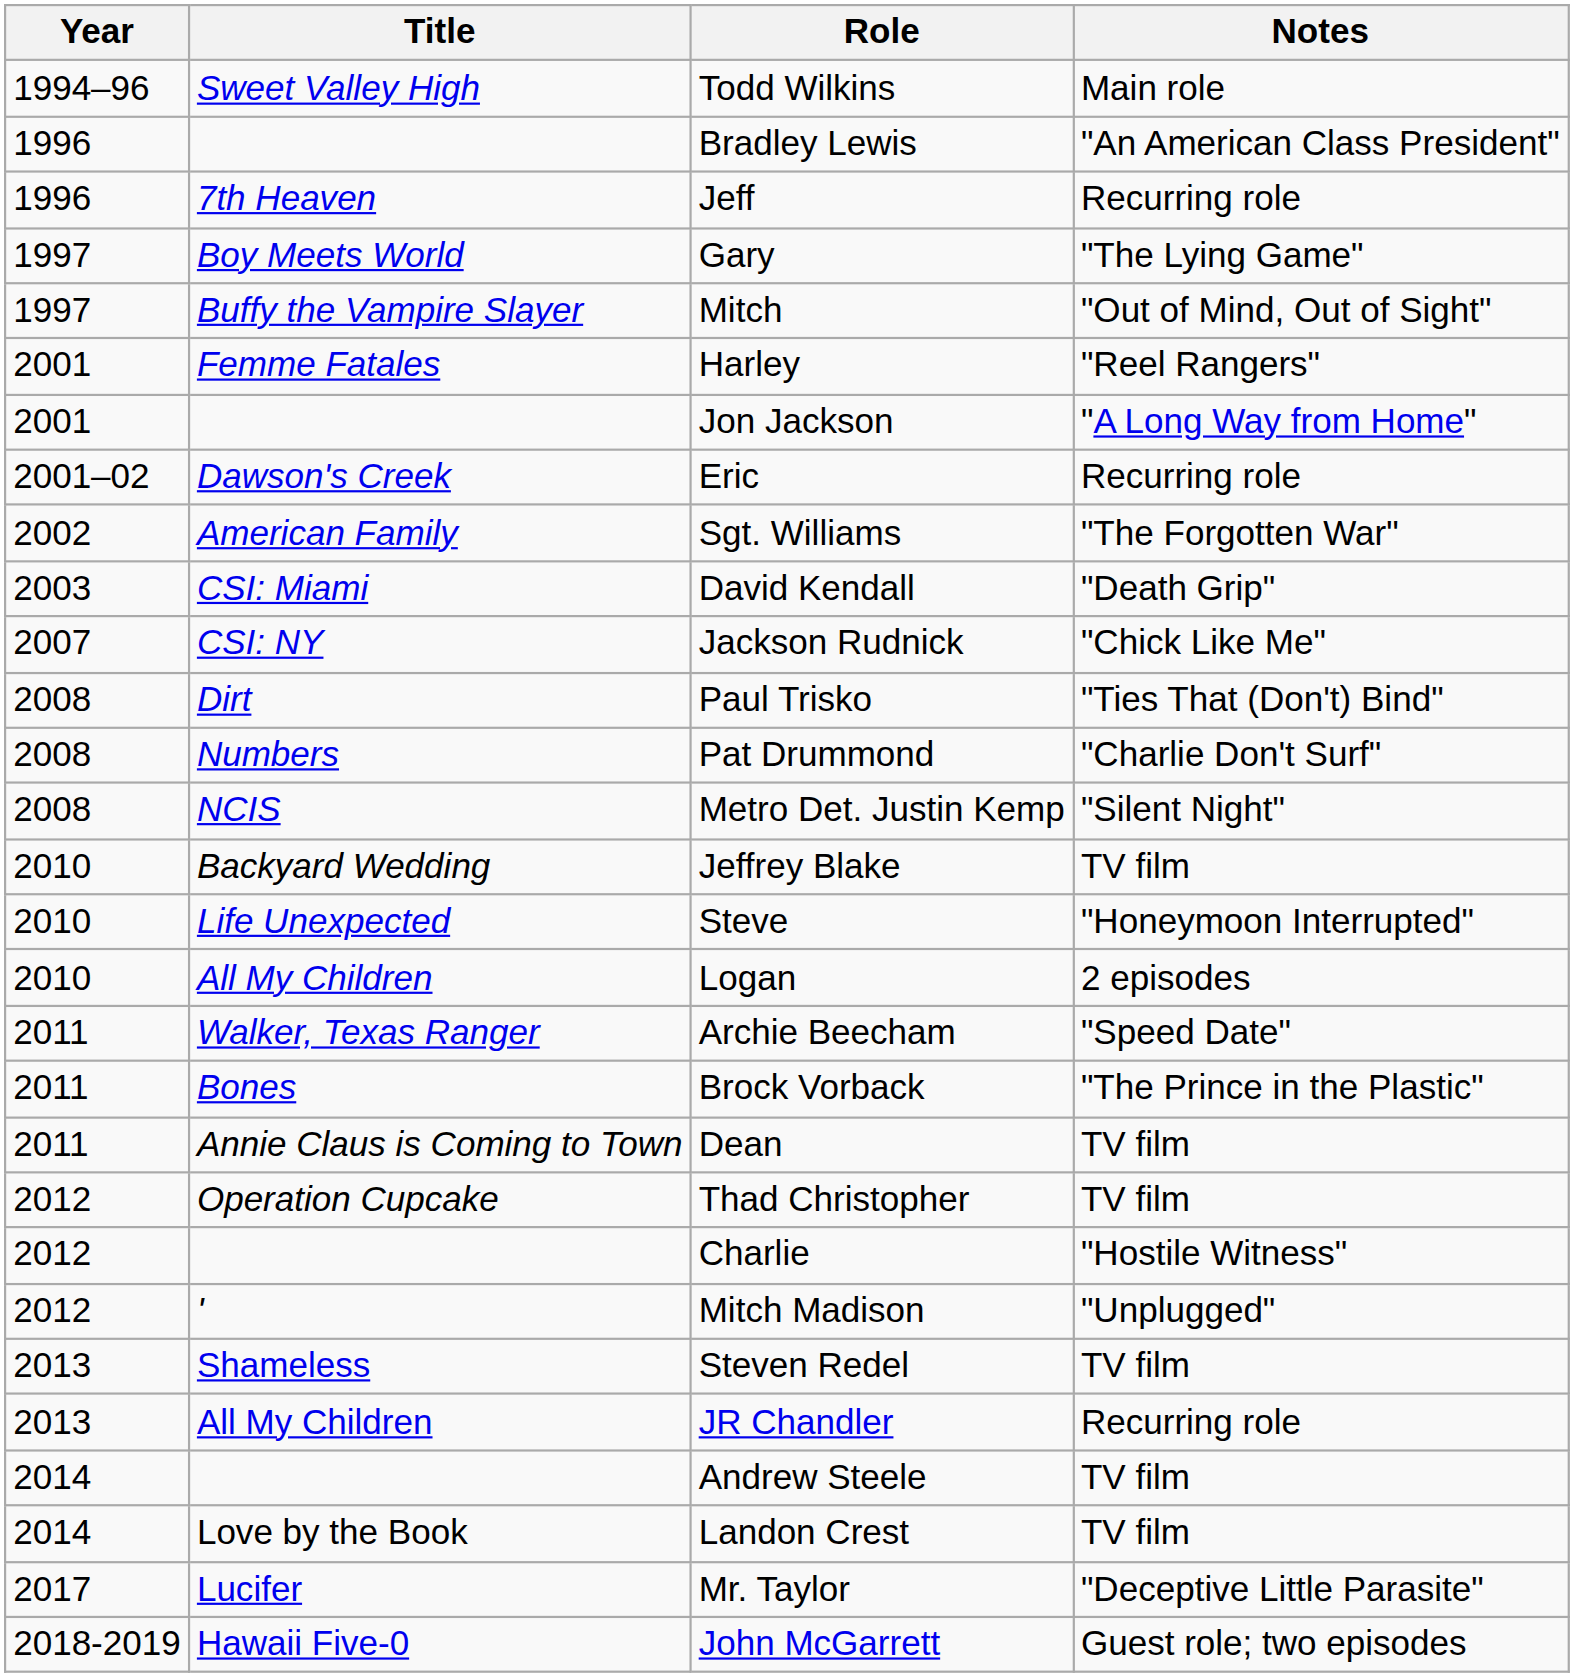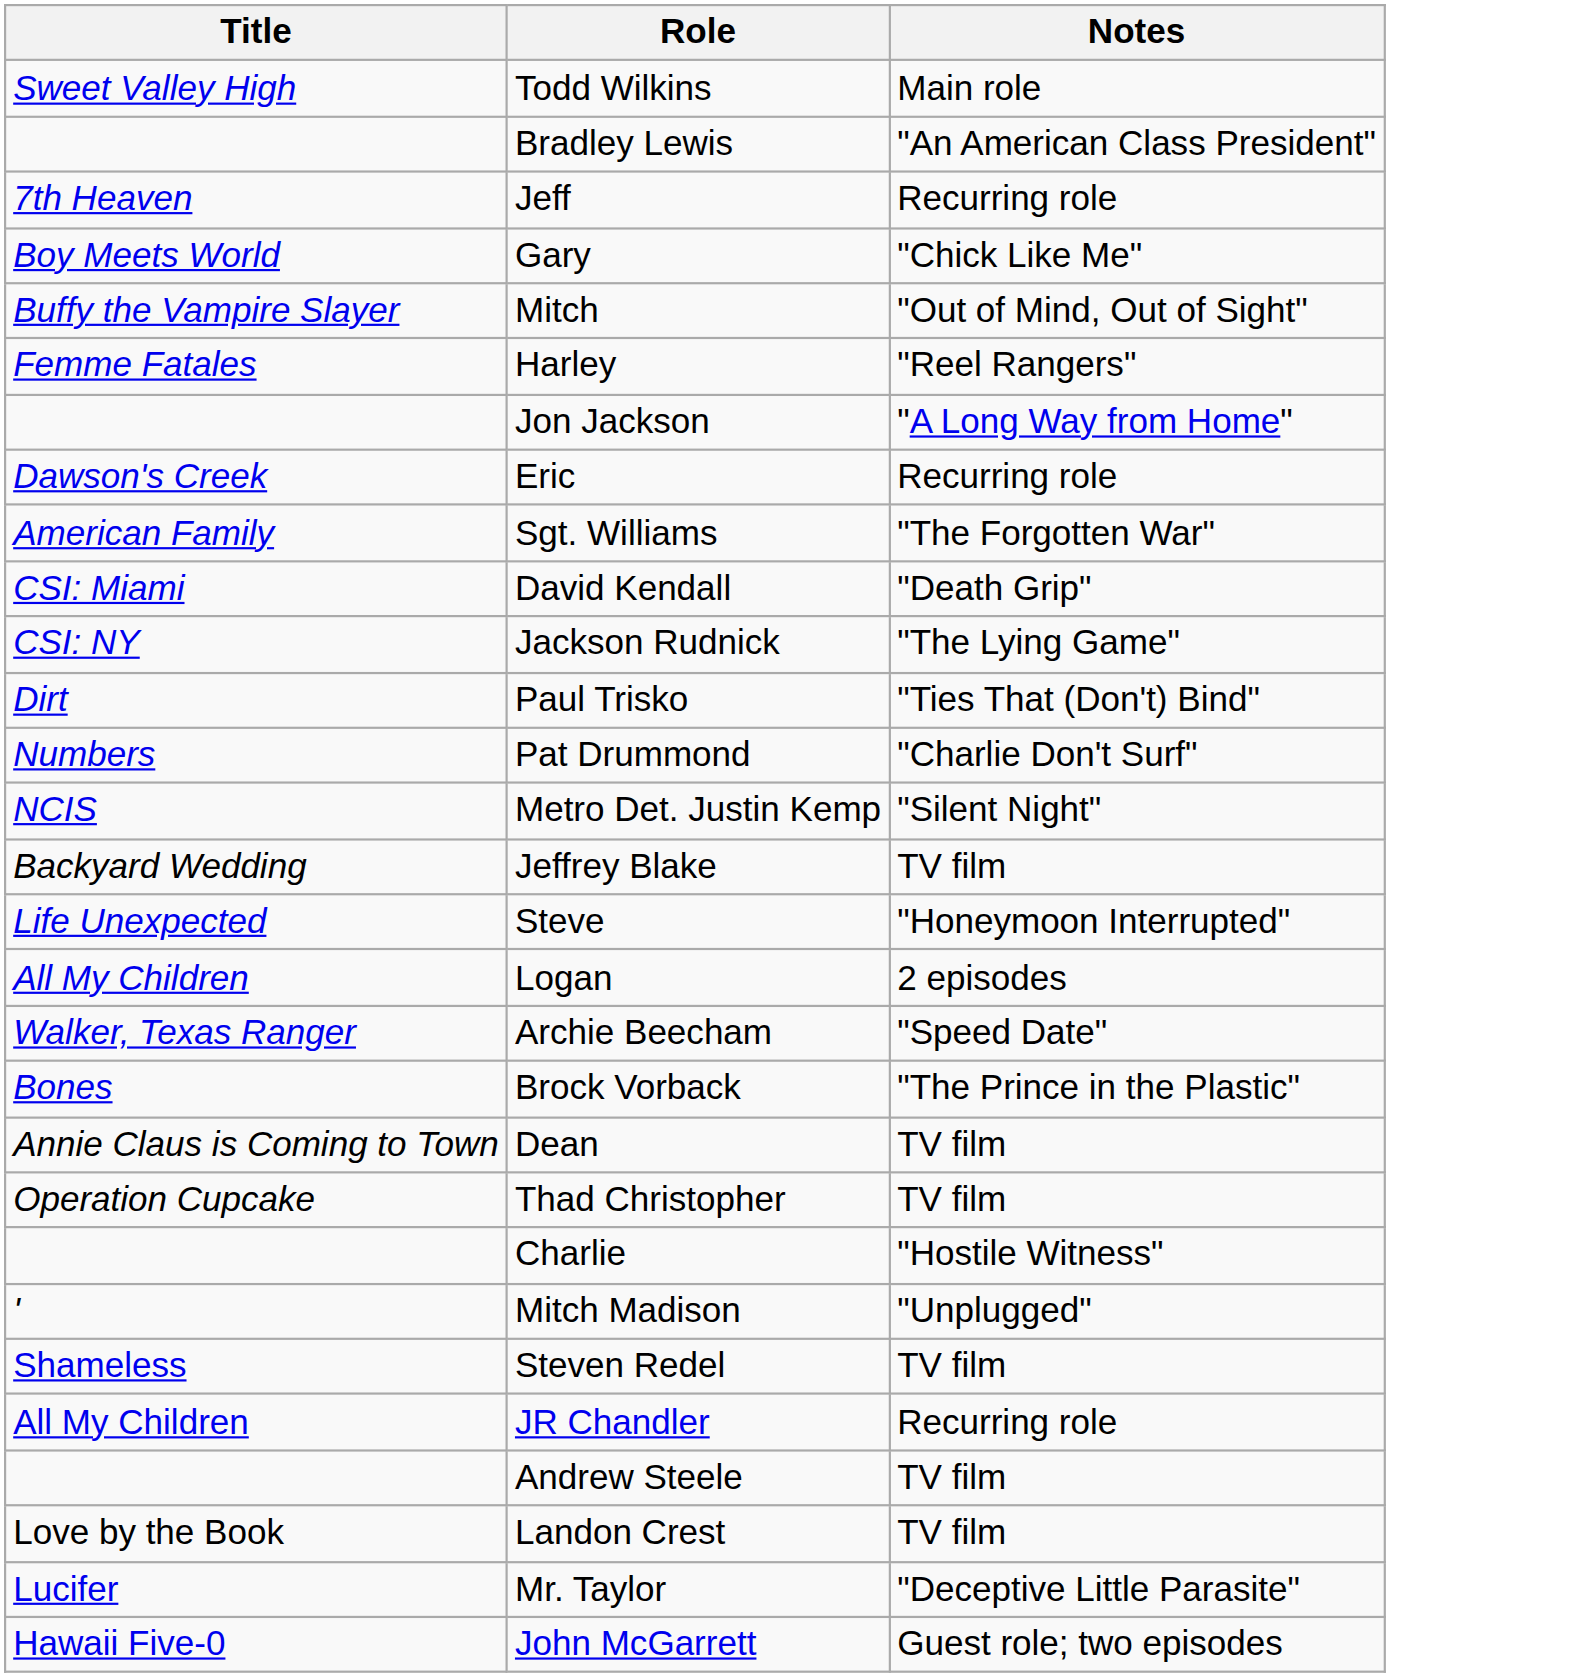 <table class="wikitable sortable">
 <tr>
-<th>Year</th>
 <th>Title</th>
 <th>Role</th>
 <th class="unsortable">Notes</th>
 </tr>
 <tr>
-<td>1994–96</td>
 <td><em><a href='#'>Sweet Valley High</a></em></td>
 <td>Todd Wilkins</td>
 <td>Main role</td>
 </tr>
 <tr>
-<td>1996</td>
 <td><em></em></td>
 <td>Bradley Lewis</td>
 <td>"An American Class President"</td>
 </tr>
 <tr>
-<td>1996</td>
 <td><em><a href='#'>7th Heaven</a></em></td>
 <td>Jeff</td>
 <td>Recurring role</td>
 </tr>
 <tr>
-<td>1997</td>
 <td><em><a href='#'>Boy Meets World</a></em></td>
 <td>Gary</td>
-<td>"The Lying Game"</td>
+<td>"Chick Like Me"</td>
 </tr>
 <tr>
-<td>1997</td>
 <td><em><a href='#'>Buffy the Vampire Slayer</a></em></td>
 <td>Mitch</td>
 <td>"Out of Mind, Out of Sight"</td>
 </tr>
 <tr>
-<td>2001</td>
 <td><em><a href='#'>Femme Fatales</a></em></td>
 <td>Harley</td>
 <td>"Reel Rangers"</td>
 </tr>
 <tr>
-<td>2001</td>
 <td><em></em></td>
 <td>Jon Jackson</td>
 <td>"<a href='#'>A Long Way from Home</a>"</td>
 </tr>
 <tr>
-<td>2001–02</td>
 <td><em><a href='#'>Dawson's Creek</a></em></td>
 <td>Eric</td>
 <td>Recurring role</td>
 </tr>
 <tr>
-<td>2002</td>
 <td><em><a href='#'>American Family</a></em></td>
 <td>Sgt. Williams</td>
 <td>"The Forgotten War"</td>
 </tr>
 <tr>
-<td>2003</td>
 <td><em><a href='#'>CSI: Miami</a></em></td>
 <td>David Kendall</td>
 <td>"Death Grip"</td>
 </tr>
 <tr>
-<td>2007</td>
 <td><em><a href='#'>CSI: NY</a></em></td>
 <td>Jackson Rudnick</td>
-<td>"Chick Like Me"</td>
+<td>"The Lying Game"</td>
 </tr>
 <tr>
-<td>2008</td>
 <td><em><a href='#'>Dirt</a></em></td>
 <td>Paul Trisko</td>
 <td>"Ties That (Don't) Bind"</td>
 </tr>
 <tr>
-<td>2008</td>
 <td><em><a href='#'>Numbers</a></em></td>
 <td>Pat Drummond</td>
 <td>"Charlie Don't Surf"</td>
 </tr>
 <tr>
-<td>2008</td>
 <td><em><a href='#'>NCIS</a></em></td>
 <td>Metro Det. Justin Kemp</td>
 <td>"Silent Night"</td>
 </tr>
 <tr>
-<td>2010</td>
 <td><em>Backyard Wedding</em></td>
 <td>Jeffrey Blake</td>
 <td>TV film</td>
 </tr>
 <tr>
-<td>2010</td>
 <td><em><a href='#'>Life Unexpected</a></em></td>
 <td>Steve</td>
 <td>"Honeymoon Interrupted"</td>
 </tr>
 <tr>
-<td>2010</td>
 <td><em><a href='#'>All My Children</a></em></td>
 <td>Logan</td>
 <td>2 episodes</td>
 </tr>
 <tr>
-<td>2011</td>
 <td><em><a href='#'>Walker, Texas Ranger</a></em></td>
 <td>Archie Beecham</td>
 <td>"Speed Date"</td>
 </tr>
 <tr>
-<td>2011</td>
 <td><em><a href='#'>Bones</a></em></td>
 <td>Brock Vorback</td>
 <td>"The Prince in the Plastic"</td>
 </tr>
 <tr>
-<td>2011</td>
 <td><em>Annie Claus is Coming to Town</em></td>
 <td>Dean</td>
 <td>TV film</td>
 </tr>
 <tr>
-<td>2012</td>
 <td><em>Operation Cupcake</em></td>
 <td>Thad Christopher</td>
 <td>TV film</td>
 </tr>
 <tr>
-<td>2012</td>
 <td><em></em></td>
 <td>Charlie</td>
 <td>"Hostile Witness"</td>
 </tr>
 <tr>
-<td>2012</td>
 <td><em>'</td>
 <td>Mitch Madison</td>
 <td>"Unplugged"</td>
 </tr>
 <tr>
-<td>2013</td>
 <td></em><a href='#'>Shameless</a><em></td>
 <td>Steven Redel</td>
 <td>TV film</td>
 </tr>
 <tr>
-<td>2013</td>
 <td></em><a href='#'>All My Children</a><em></td>
 <td><a href='#'>JR Chandler</a></td>
 <td>Recurring role</td>
 </tr>
 <tr>
-<td>2014</td>
 <td></em><em></td>
 <td>Andrew Steele</td>
 <td>TV film</td>
 </tr>
 <tr>
-<td>2014</td>
 <td></em>Love by the Book<em></td>
 <td>Landon Crest</td>
 <td>TV film</td>
 </tr>
 <tr>
-<td>2017</td>
 <td></em><a href='#'>Lucifer</a><em></td>
 <td>Mr. Taylor</td>
 <td>"Deceptive Little Parasite"</td>
 </tr>
 <tr>
-<td>2018-2019</td>
 <td></em><a href='#'>Hawaii Five-0</a><em></td>
 <td><a href='#'>John McGarrett</a></td>
 <td>Guest role; two episodes</td>
 </tr>
 </table>
